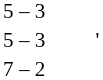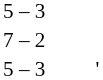 <table style="text-align:center">
 <tr>
 <th width=200></th>
 <th width=100></th>
 <th width=200></th>
 </tr>
 <tr>
 <td align=right><strong></strong></td>
 <td>5 – 3</td>
 <td align=left></td>
 </tr>
 <tr>
 <td align=right><strong></strong></td>
+<td>7 – 2</td>
+<td align=left></td>
+</tr>
+<tr>
+<td align=right><strong></strong></td>
 <td>5 – 3</td>
 <td align=left>'</td>
 </tr>
-<tr>
-<td align=right><strong></strong></td>
-<td>7 – 2</td>
-<td align=left></td>
-</tr>
 </table>
